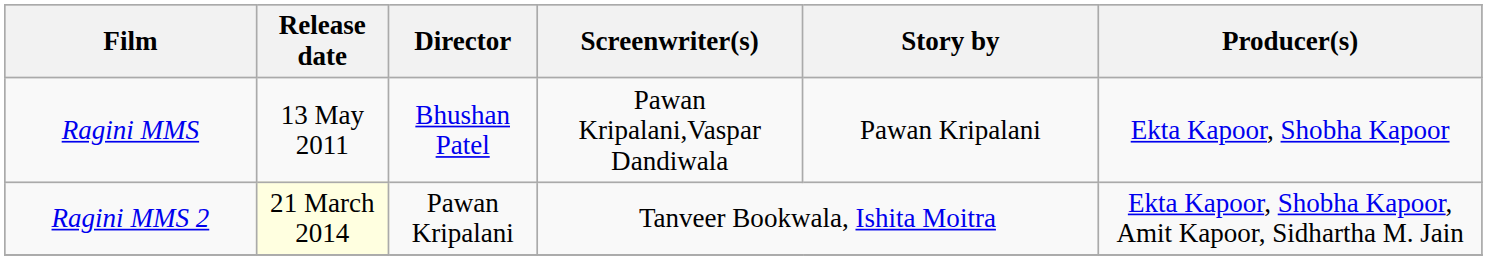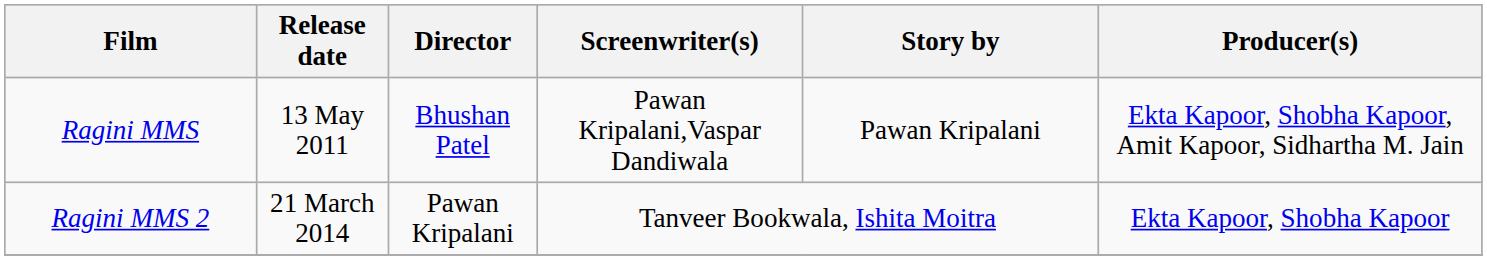 <table class="wikitable plainrowheaders" style="text-align:center; width:99%;">
 <tr>
 <th width="17%">Film</th>
 <th>Release date</th>
 <th>Director</th>
 <th width=18%>Screenwriter(s)</th>
 <th width=20%>Story by</th>
 <th width=26%>Producer(s)</th>
 </tr>
 <tr>
 <td><em><a href='#'>Ragini MMS</a></em></td>
 <td>13 May 2011</td>
 <td><a href='#'>Bhushan Patel</a></td>
 <td>Pawan Kripalani,Vaspar Dandiwala</td>
 <td>Pawan Kripalani</td>
-<td><a href='#'>Ekta Kapoor</a>, <a href='#'>Shobha Kapoor</a></td>
+<td><a href='#'>Ekta Kapoor</a>, <a href='#'>Shobha Kapoor</a>, Amit Kapoor, Sidhartha M. Jain</td>
 </tr>
 <tr>
 <td><em><a href='#'>Ragini MMS 2</a></em></td>
-<td style="background: lightyellow;">21 March 2014</td>
+<td>21 March 2014</td>
 <td>Pawan Kripalani</td>
 <td colspan=2>Tanveer Bookwala, <a href='#'>Ishita Moitra</a></td>
-<td><a href='#'>Ekta Kapoor</a>, <a href='#'>Shobha Kapoor</a>, Amit Kapoor, Sidhartha M. Jain</td>
+<td><a href='#'>Ekta Kapoor</a>, <a href='#'>Shobha Kapoor</a></td>
 </tr>
 <tr>
 </tr>
 </table>
